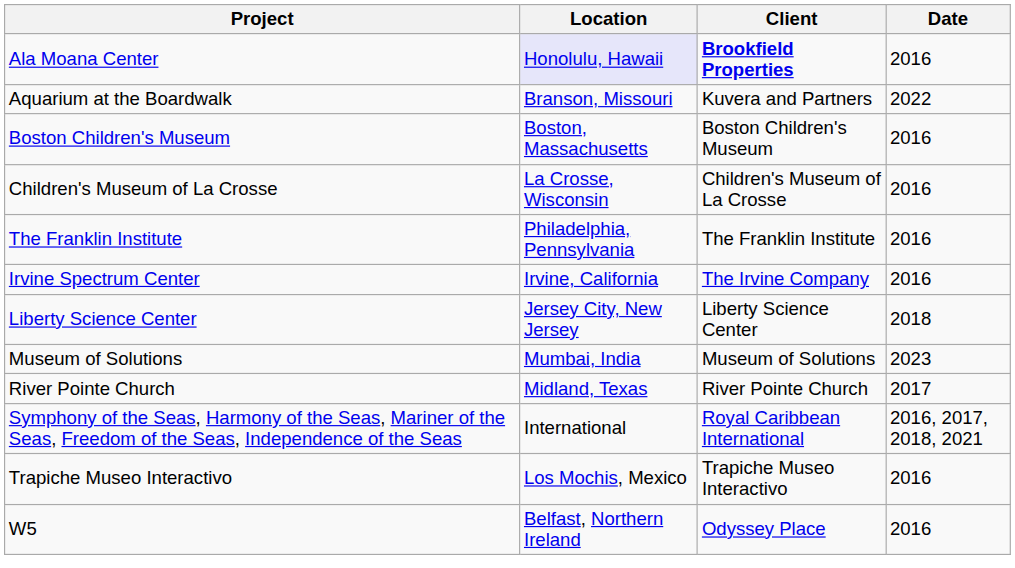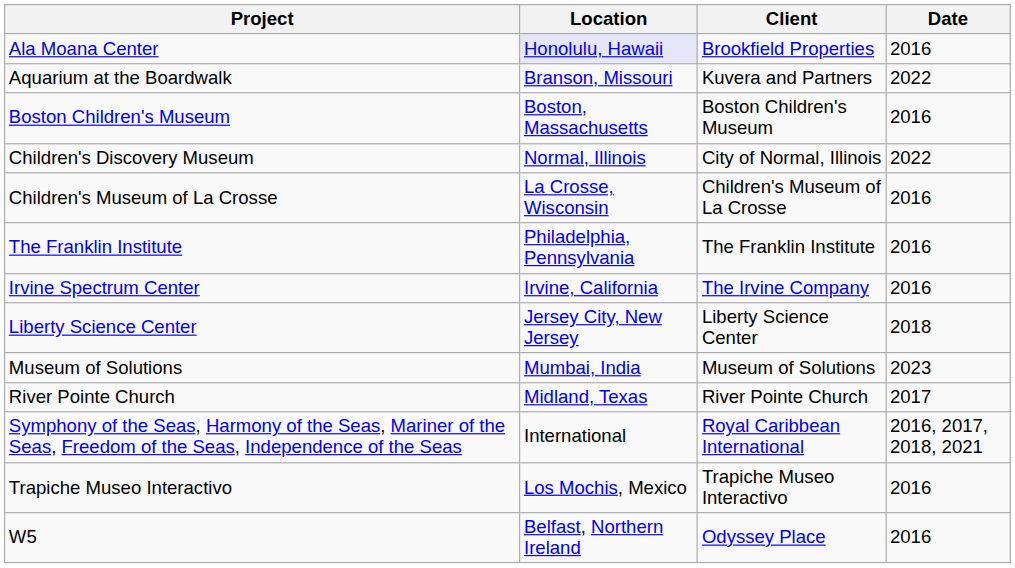 <table class="wikitable sortable">
 <tr>
 <th>Project</th>
 <th>Location</th>
 <th>Client</th>
 <th>Date</th>
 </tr>
 <tr>
 <td><a href='#'>Ala Moana Center</a></td>
 <td style="background: lavender;"><a href='#'>Honolulu, Hawaii</a></td>
-<td><strong><a href='#'>Brookfield Properties</a></strong></td>
+<td><a href='#'>Brookfield Properties</a></td>
 <td>2016</td>
 </tr>
 <tr>
 <td>Aquarium at the Boardwalk</td>
 <td><a href='#'>Branson, Missouri</a></td>
 <td>Kuvera and Partners</td>
 <td>2022</td>
 </tr>
 <tr>
 <td><a href='#'>Boston Children's Museum</a></td>
 <td><a href='#'>Boston, Massachusetts</a></td>
 <td>Boston Children's Museum</td>
 <td>2016</td>
+</tr>
+<tr>
+<td>Children's Discovery Museum</td>
+<td><a href='#'>Normal, Illinois</a></td>
+<td>City of Normal, Illinois</td>
+<td>2022</td>
 </tr>
 <tr>
 <td>Children's Museum of La Crosse</td>
 <td><a href='#'>La Crosse, Wisconsin</a></td>
 <td>Children's Museum of La Crosse</td>
 <td>2016</td>
 </tr>
 <tr>
 <td><a href='#'>The Franklin Institute</a></td>
 <td><a href='#'>Philadelphia, Pennsylvania</a></td>
 <td>The Franklin Institute</td>
 <td>2016</td>
 </tr>
 <tr>
 <td><a href='#'>Irvine Spectrum Center</a></td>
 <td><a href='#'>Irvine, California</a></td>
 <td><a href='#'>The Irvine Company</a></td>
 <td>2016</td>
 </tr>
 <tr>
 <td><a href='#'>Liberty Science Center</a></td>
 <td><a href='#'>Jersey City, New Jersey</a></td>
 <td>Liberty Science Center</td>
 <td>2018</td>
 </tr>
 <tr>
 <td>Museum of Solutions</td>
 <td><a href='#'>Mumbai, India</a></td>
 <td>Museum of Solutions</td>
 <td>2023</td>
 </tr>
 <tr>
 <td>River Pointe Church</td>
 <td><a href='#'>Midland, Texas</a></td>
 <td>River Pointe Church</td>
 <td>2017</td>
 </tr>
 <tr>
 <td><a href='#'>Symphony of the Seas</a>, <a href='#'>Harmony of the Seas</a>, <a href='#'>Mariner of the Seas</a>, <a href='#'>Freedom of the Seas</a>, <a href='#'>Independence of the Seas</a></td>
 <td>International</td>
 <td><a href='#'>Royal Caribbean International</a></td>
 <td>2016, 2017, 2018, 2021</td>
 </tr>
 <tr>
 <td>Trapiche Museo Interactivo</td>
 <td><a href='#'>Los Mochis</a>, Mexico</td>
 <td>Trapiche Museo Interactivo</td>
 <td>2016</td>
 </tr>
 <tr>
 <td>W5</td>
 <td><a href='#'>Belfast</a>, <a href='#'>Northern Ireland</a></td>
 <td><a href='#'>Odyssey Place</a></td>
 <td>2016</td>
 </tr>
 </table>
